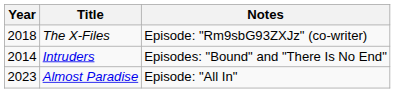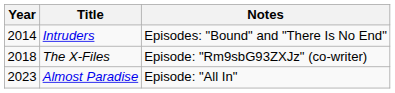 <table class="wikitable">
 <tr>
 <th>Year</th>
 <th>Title</th>
 <th>Notes</th>
 </tr>
 <tr>
+<td>2014</td>
+<td><em><a href='#'>Intruders</a></em></td>
+<td>Episodes: "Bound" and "There Is No End"</td>
+</tr>
+<tr>
 <td>2018</td>
 <td><em>The X-Files</em></td>
 <td>Episode: "Rm9sbG93ZXJz" (co-writer)</td>
-</tr>
-<tr>
-<td>2014</td>
-<td><em><a href='#'>Intruders</a></em></td>
-<td>Episodes: "Bound" and "There Is No End"</td>
 </tr>
 <tr>
 <td>2023</td>
 <td><em><a href='#'>Almost Paradise</a></em></td>
 <td>Episode: "All In"</td>
 </tr>
 </table>
